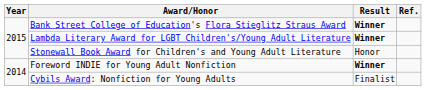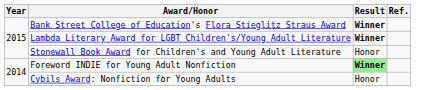 <table class="wikitable sortable">
 <tr>
 <th>Year</th>
 <th>Award/Honor</th>
 <th>Result</th>
 <th>Ref.</th>
 </tr>
 <tr>
 <td rowspan="3">2015</td>
 <td><a href='#'>Bank Street College of Education</a>'s <a href='#'>Flora Stieglitz Straus Award</a></td>
 <td><strong>Winner</strong></td>
 <td></td>
 </tr>
 <tr>
 <td><a href='#'>Lambda Literary Award for LGBT Children's/Young Adult Literature</a></td>
 <td><strong>Winner</strong></td>
 <td></td>
 </tr>
 <tr>
 <td><a href='#'>Stonewall Book Award</a> for Children's and Young Adult Literature</td>
 <td>Honor</td>
 <td></td>
 </tr>
 <tr>
 <td rowspan="2">2014</td>
 <td>Foreword INDIE for Young Adult Nonfiction</td>
-<td><strong>Winner</strong></td>
+<td style="background: lightgreen;"><strong>Winner</strong></td>
 <td></td>
 </tr>
 <tr>
 <td><a href='#'>Cybils Award</a>: Nonfiction for Young Adults</td>
-<td>Finalist</td>
+<td>Honor</td>
 <td></td>
 </tr>
 </table>
